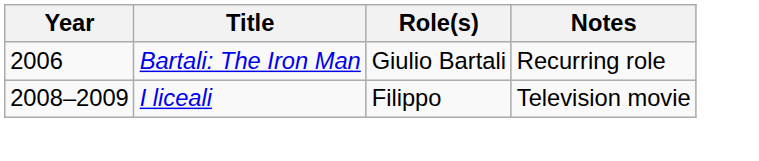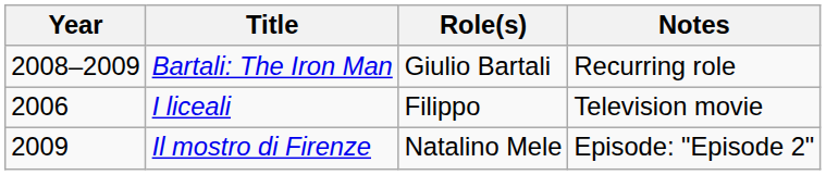 <table class="wikitable plainrowheaders sortable">
 <tr>
 <th scope="col">Year</th>
 <th scope="col">Title</th>
 <th scope="col">Role(s)</th>
 <th scope="col" class="unsortable">Notes</th>
 </tr>
 <tr>
-<td>2006</td>
+<td>2008–2009</td>
 <td><em><a href='#'>Bartali: The Iron Man</a></em></td>
 <td>Giulio Bartali</td>
 <td>Recurring role</td>
 </tr>
 <tr>
-<td>2008–2009</td>
+<td>2006</td>
 <td><em><a href='#'>I liceali</a></em></td>
 <td>Filippo</td>
 <td>Television movie</td>
 </tr>
+<tr>
+<td>2009</td>
+<td><em><a href='#'>Il mostro di Firenze</a></em></td>
+<td>Natalino Mele</td>
+<td>Episode: "Episode 2"</td>
+</tr>
 </table>
